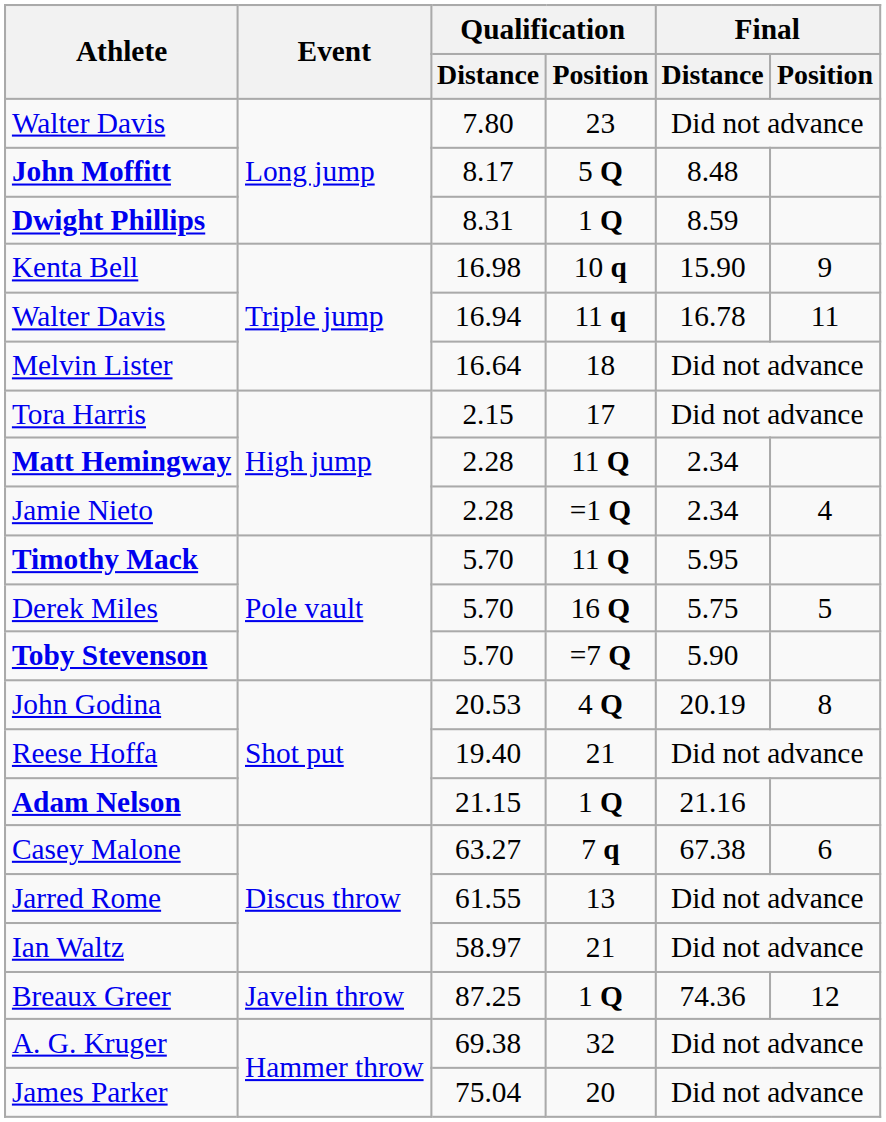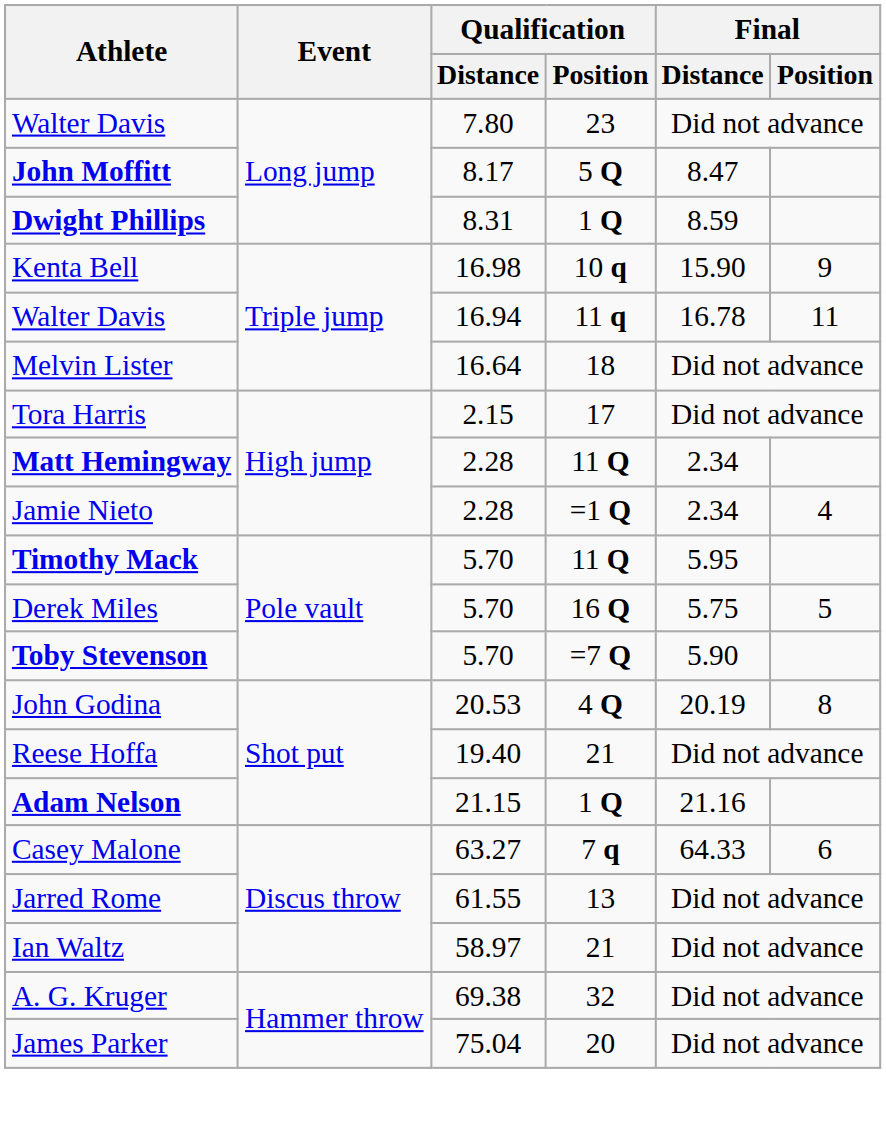 <table class=wikitable style=font-size:90%;text-align:center>
 <tr>
 <th rowspan=2>Athlete</th>
 <th rowspan=2>Event</th>
 <th colspan=2>Qualification</th>
 <th colspan=2>Final</th>
 </tr>
 <tr style=font-size:95%>
 <th>Distance</th>
 <th>Position</th>
 <th>Distance</th>
 <th>Position</th>
 </tr>
 <tr>
 <td align=left><a href='#'>Walter Davis</a></td>
 <td align=left rowspan=3><a href='#'>Long jump</a></td>
 <td>7.80</td>
 <td>23</td>
 <td colspan=2>Did not advance</td>
 </tr>
 <tr>
 <td align=left><strong><a href='#'>John Moffitt</a></strong></td>
 <td>8.17</td>
 <td>5 <strong>Q</strong></td>
-<td>8.48</td>
+<td>8.47</td>
 <td></td>
 </tr>
 <tr>
 <td align=left><strong><a href='#'>Dwight Phillips</a></strong></td>
 <td>8.31</td>
 <td>1 <strong>Q</strong></td>
 <td>8.59</td>
 <td></td>
 </tr>
 <tr>
 <td align=left><a href='#'>Kenta Bell</a></td>
 <td align=left rowspan=3><a href='#'>Triple jump</a></td>
 <td>16.98</td>
 <td>10 <strong>q</strong></td>
 <td>15.90</td>
 <td>9</td>
 </tr>
 <tr>
 <td align=left><a href='#'>Walter Davis</a></td>
 <td>16.94</td>
 <td>11 <strong>q</strong></td>
 <td>16.78</td>
 <td>11</td>
 </tr>
 <tr>
 <td align=left><a href='#'>Melvin Lister</a></td>
 <td>16.64</td>
 <td>18</td>
 <td colspan=2>Did not advance</td>
 </tr>
 <tr>
 <td align=left><a href='#'>Tora Harris</a></td>
 <td align=left rowspan=3><a href='#'>High jump</a></td>
 <td>2.15</td>
 <td>17</td>
 <td colspan=2>Did not advance</td>
 </tr>
 <tr>
 <td align=left><strong><a href='#'>Matt Hemingway</a></strong></td>
 <td>2.28</td>
 <td>11 <strong>Q</strong></td>
 <td>2.34</td>
 <td></td>
 </tr>
 <tr>
 <td align=left><a href='#'>Jamie Nieto</a></td>
 <td>2.28</td>
 <td>=1 <strong>Q</strong></td>
 <td>2.34</td>
 <td>4</td>
 </tr>
 <tr>
 <td align=left><strong><a href='#'>Timothy Mack</a></strong></td>
 <td align=left rowspan=3><a href='#'>Pole vault</a></td>
 <td>5.70</td>
 <td>11 <strong>Q</strong></td>
 <td>5.95 </td>
 <td></td>
 </tr>
 <tr>
 <td align=left><a href='#'>Derek Miles</a></td>
 <td>5.70</td>
 <td>16 <strong>Q</strong></td>
 <td>5.75</td>
 <td>5</td>
 </tr>
 <tr>
 <td align=left><strong><a href='#'>Toby Stevenson</a></strong></td>
 <td>5.70</td>
 <td>=7 <strong>Q</strong></td>
 <td>5.90</td>
 <td></td>
 </tr>
 <tr>
 <td align=left><a href='#'>John Godina</a></td>
 <td align=left rowspan=3><a href='#'>Shot put</a></td>
 <td>20.53</td>
 <td>4 <strong>Q</strong></td>
 <td>20.19</td>
 <td>8</td>
 </tr>
 <tr>
 <td align=left><a href='#'>Reese Hoffa</a></td>
 <td>19.40</td>
 <td>21</td>
 <td colspan=2>Did not advance</td>
 </tr>
 <tr>
 <td align=left><strong><a href='#'>Adam Nelson</a></strong></td>
 <td>21.15</td>
 <td>1 <strong>Q</strong></td>
 <td>21.16</td>
 <td></td>
 </tr>
 <tr>
 <td align=left><a href='#'>Casey Malone</a></td>
 <td align=left rowspan=3><a href='#'>Discus throw</a></td>
 <td>63.27</td>
 <td>7 <strong>q</strong></td>
-<td>67.38</td>
+<td>64.33</td>
 <td>6</td>
 </tr>
 <tr>
 <td align=left><a href='#'>Jarred Rome</a></td>
 <td>61.55</td>
 <td>13</td>
 <td colspan=2>Did not advance</td>
 </tr>
 <tr>
 <td align=left><a href='#'>Ian Waltz</a></td>
 <td>58.97</td>
 <td>21</td>
 <td colspan=2>Did not advance</td>
 </tr>
 <tr>
-<td align=left><a href='#'>Breaux Greer</a></td>
-<td align=left><a href='#'>Javelin throw</a></td>
-<td>87.25</td>
-<td>1 <strong>Q</strong></td>
-<td>74.36</td>
-<td>12</td>
-</tr>
-<tr>
 <td align=left><a href='#'>A. G. Kruger</a></td>
 <td align=left rowspan=2><a href='#'>Hammer throw</a></td>
 <td>69.38</td>
 <td>32</td>
 <td colspan=2>Did not advance</td>
 </tr>
 <tr>
 <td align=left><a href='#'>James Parker</a></td>
 <td>75.04</td>
 <td>20</td>
 <td colspan=2>Did not advance</td>
 </tr>
 </table>
